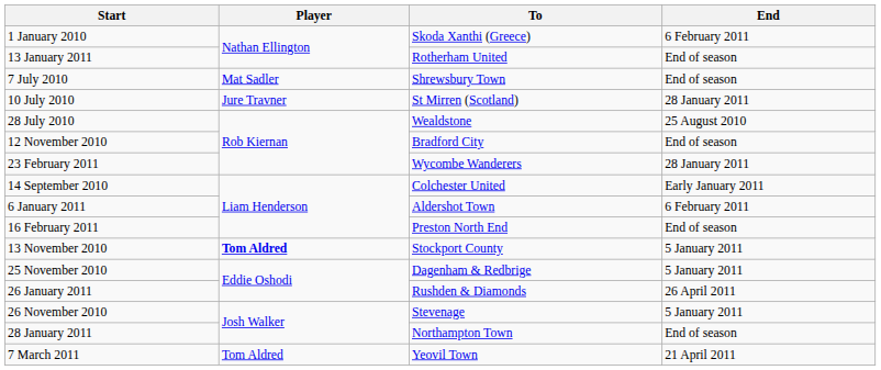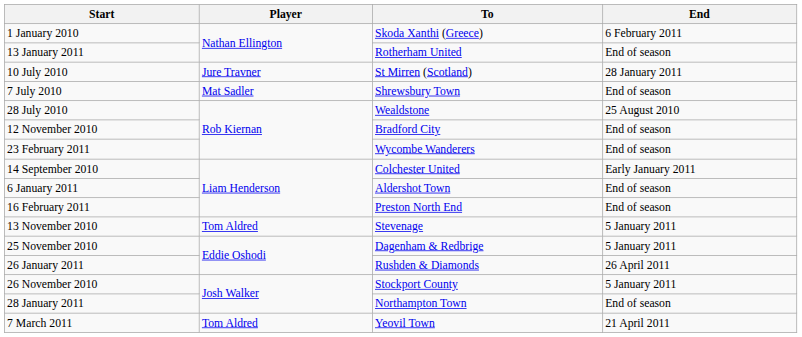 <table class="wikitable" style="text-align:center; font-size:95%;width:65%; text-align:left">
 <tr>
 <th><strong>Start</strong></th>
 <th><strong>Player</strong></th>
 <th><strong>To</strong></th>
 <th><strong>End</strong></th>
 </tr>
 <tr>
 <td>1 January 2010</td>
 <td rowspan="2"><a href='#'>Nathan Ellington</a></td>
 <td><a href='#'>Skoda Xanthi</a> (<a href='#'>Greece</a>)</td>
 <td>6 February 2011</td>
 </tr>
 <tr>
 <td>13 January 2011</td>
 <td><a href='#'>Rotherham United</a></td>
 <td>End of season</td>
 </tr>
 <tr>
+<td>10 July 2010</td>
+<td><a href='#'>Jure Travner</a></td>
+<td><a href='#'>St Mirren</a> (<a href='#'>Scotland</a>)</td>
+<td>28 January 2011</td>
+</tr>
+<tr>
 <td>7 July 2010</td>
 <td><a href='#'>Mat Sadler</a></td>
 <td><a href='#'>Shrewsbury Town</a></td>
 <td>End of season</td>
-</tr>
-<tr>
-<td>10 July 2010</td>
-<td><a href='#'>Jure Travner</a></td>
-<td><a href='#'>St Mirren</a> (<a href='#'>Scotland</a>)</td>
-<td>28 January 2011</td>
 </tr>
 <tr>
 <td>28 July 2010</td>
 <td rowspan="3"><a href='#'>Rob Kiernan</a></td>
 <td><a href='#'>Wealdstone</a></td>
 <td>25 August 2010</td>
 </tr>
 <tr>
 <td>12 November 2010</td>
 <td><a href='#'>Bradford City</a></td>
 <td>End of season</td>
 </tr>
 <tr>
 <td>23 February 2011</td>
 <td><a href='#'>Wycombe Wanderers</a></td>
-<td>28 January 2011</td>
+<td>End of season</td>
 </tr>
 <tr>
 <td>14 September 2010</td>
 <td rowspan="3"><a href='#'>Liam Henderson</a></td>
 <td><a href='#'>Colchester United</a></td>
 <td>Early January 2011</td>
 </tr>
 <tr>
 <td>6 January 2011</td>
 <td><a href='#'>Aldershot Town</a></td>
-<td>6 February 2011</td>
+<td>End of season</td>
 </tr>
 <tr>
 <td>16 February 2011</td>
 <td><a href='#'>Preston North End</a></td>
 <td>End of season</td>
 </tr>
 <tr>
 <td>13 November 2010</td>
-<td><strong><a href='#'>Tom Aldred</a></strong></td>
-<td><a href='#'>Stockport County</a></td>
+<td><a href='#'>Tom Aldred</a></td>
+<td><a href='#'>Stevenage</a></td>
 <td>5 January 2011</td>
 </tr>
 <tr>
 <td>25 November 2010</td>
 <td rowspan="2"><a href='#'>Eddie Oshodi</a></td>
 <td><a href='#'>Dagenham & Redbrige</a></td>
 <td>5 January 2011</td>
 </tr>
 <tr>
 <td>26 January 2011</td>
 <td><a href='#'>Rushden & Diamonds</a></td>
 <td>26 April 2011</td>
 </tr>
 <tr>
 <td>26 November 2010</td>
 <td rowspan="2"><a href='#'>Josh Walker</a></td>
-<td><a href='#'>Stevenage</a></td>
+<td><a href='#'>Stockport County</a></td>
 <td>5 January 2011</td>
 </tr>
 <tr>
 <td>28 January 2011</td>
 <td><a href='#'>Northampton Town</a></td>
 <td>End of season</td>
 </tr>
 <tr>
 <td>7 March 2011</td>
 <td><a href='#'>Tom Aldred</a></td>
 <td><a href='#'>Yeovil Town</a></td>
 <td>21 April 2011</td>
 </tr>
 </table>
